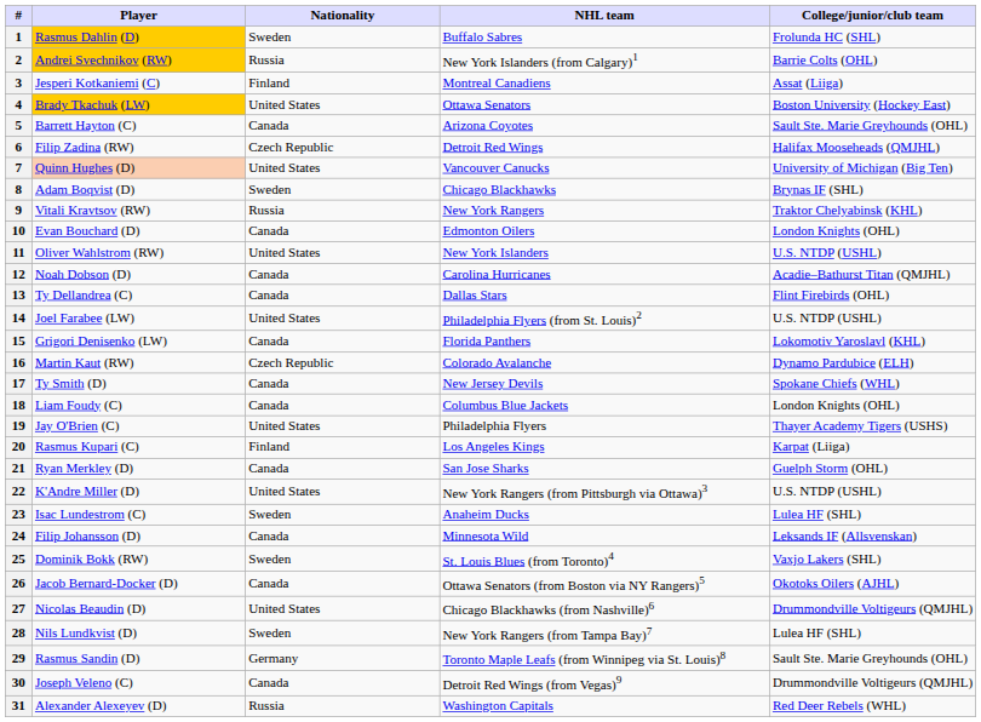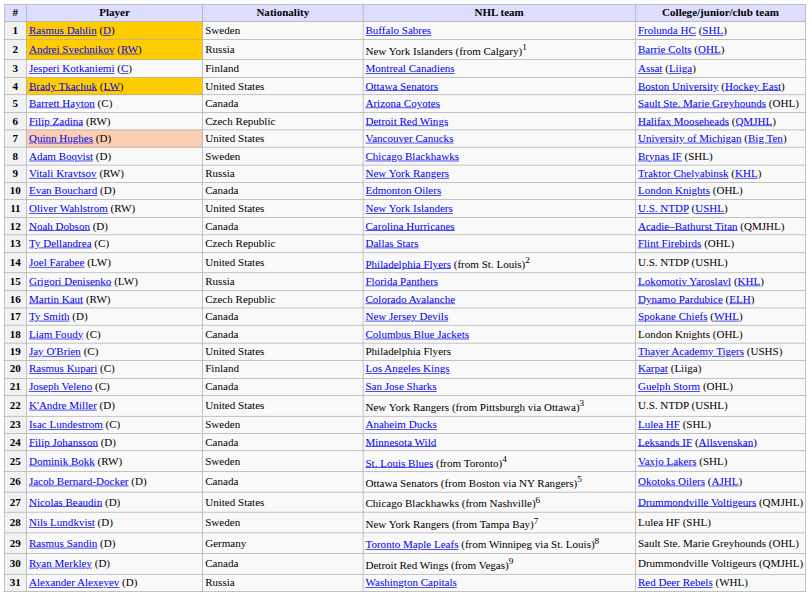 <table class="wikitable">
 <tr>
 <th style="background:#ddf; width:2.75%;">#</th>
 <th style="background:#ddf; width:22.0%;">Player</th>
 <th style="background:#ddf; width:20.0%;">Nationality</th>
 <th style="background:#ddf; width:34.0%;">NHL team</th>
 <th style="background:#ddf; width:100.0%;">College/junior/club team</th>
 </tr>
 <tr>
 <th>1</th>
 <td bgcolor="#FFCC00"><a href='#'>Rasmus Dahlin</a> (<a href='#'>D</a>)</td>
 <td> Sweden</td>
 <td><a href='#'>Buffalo Sabres</a></td>
 <td><a href='#'>Frolunda HC</a> (<a href='#'>SHL</a>)</td>
 </tr>
 <tr>
 <th>2</th>
 <td bgcolor="#FFCC00"><a href='#'>Andrei Svechnikov</a> (<a href='#'>RW</a>)</td>
 <td> Russia</td>
 <td>New York Islanders (from Calgary)<sup>1</sup></td>
 <td><a href='#'>Barrie Colts</a> (<a href='#'>OHL</a>)</td>
 </tr>
 <tr>
 <th>3</th>
 <td><a href='#'>Jesperi Kotkaniemi</a> (<a href='#'>C</a>)</td>
 <td> Finland</td>
 <td><a href='#'>Montreal Canadiens</a></td>
 <td><a href='#'>Assat</a> (<a href='#'>Liiga</a>)</td>
 </tr>
 <tr>
 <th>4</th>
 <td bgcolor="#FFCC00"><a href='#'>Brady Tkachuk</a> (<a href='#'>LW</a>)</td>
 <td> United States</td>
 <td><a href='#'>Ottawa Senators</a></td>
 <td><a href='#'>Boston University</a> (<a href='#'>Hockey East</a>)</td>
 </tr>
 <tr>
 <th>5</th>
 <td><a href='#'>Barrett Hayton</a> (C)</td>
 <td> Canada</td>
 <td><a href='#'>Arizona Coyotes</a></td>
 <td><a href='#'>Sault Ste. Marie Greyhounds</a> (OHL)</td>
 </tr>
 <tr>
 <th>6</th>
 <td><a href='#'>Filip Zadina</a> (RW)</td>
 <td> Czech Republic</td>
 <td><a href='#'>Detroit Red Wings</a></td>
 <td><a href='#'>Halifax Mooseheads</a> (<a href='#'>QMJHL</a>)</td>
 </tr>
 <tr>
 <th>7</th>
 <td bgcolor="#FBCEB1"><a href='#'>Quinn Hughes</a> (D)</td>
 <td> United States</td>
 <td><a href='#'>Vancouver Canucks</a></td>
 <td><a href='#'>University of Michigan</a> (<a href='#'>Big Ten</a>)</td>
 </tr>
 <tr>
 <th>8</th>
 <td><a href='#'>Adam Boqvist</a> (D)</td>
 <td> Sweden</td>
 <td><a href='#'>Chicago Blackhawks</a></td>
 <td><a href='#'>Brynas IF</a> (SHL)</td>
 </tr>
 <tr>
 <th>9</th>
 <td><a href='#'>Vitali Kravtsov</a> (RW)</td>
 <td> Russia</td>
 <td><a href='#'>New York Rangers</a></td>
 <td><a href='#'>Traktor Chelyabinsk</a> (<a href='#'>KHL</a>)</td>
 </tr>
 <tr>
 <th>10</th>
 <td><a href='#'>Evan Bouchard</a> (D)</td>
 <td> Canada</td>
 <td><a href='#'>Edmonton Oilers</a></td>
 <td><a href='#'>London Knights</a> (OHL)</td>
 </tr>
 <tr>
 <th>11</th>
 <td><a href='#'>Oliver Wahlstrom</a> (RW)</td>
 <td> United States</td>
 <td><a href='#'>New York Islanders</a></td>
 <td><a href='#'>U.S. NTDP</a> (<a href='#'>USHL</a>)</td>
 </tr>
 <tr>
 <th>12</th>
 <td><a href='#'>Noah Dobson</a> (D)</td>
 <td> Canada</td>
 <td><a href='#'>Carolina Hurricanes</a></td>
 <td><a href='#'>Acadie–Bathurst Titan</a> (QMJHL)</td>
 </tr>
 <tr>
 <th>13</th>
 <td><a href='#'>Ty Dellandrea</a> (C)</td>
-<td> Canada</td>
+<td> Czech Republic</td>
 <td><a href='#'>Dallas Stars</a></td>
 <td><a href='#'>Flint Firebirds</a> (OHL)</td>
 </tr>
 <tr>
 <th>14</th>
 <td><a href='#'>Joel Farabee</a> (LW)</td>
 <td> United States</td>
 <td><a href='#'>Philadelphia Flyers</a> (from St. Louis)<sup>2</sup></td>
 <td>U.S. NTDP (USHL)</td>
 </tr>
 <tr>
 <th>15</th>
 <td><a href='#'>Grigori Denisenko</a> (LW)</td>
-<td> Canada</td>
+<td> Russia</td>
 <td><a href='#'>Florida Panthers</a></td>
 <td><a href='#'>Lokomotiv Yaroslavl</a> (<a href='#'>KHL</a>)</td>
 </tr>
 <tr>
 <th>16</th>
 <td><a href='#'>Martin Kaut</a> (RW)</td>
 <td> Czech Republic</td>
 <td><a href='#'>Colorado Avalanche</a></td>
 <td><a href='#'>Dynamo Pardubice</a> (<a href='#'>ELH</a>)</td>
 </tr>
 <tr>
 <th>17</th>
 <td><a href='#'>Ty Smith</a> (D)</td>
 <td> Canada</td>
 <td><a href='#'>New Jersey Devils</a></td>
 <td><a href='#'>Spokane Chiefs</a> (<a href='#'>WHL</a>)</td>
 </tr>
 <tr>
 <th>18</th>
 <td><a href='#'>Liam Foudy</a> (C)</td>
 <td> Canada</td>
 <td><a href='#'>Columbus Blue Jackets</a></td>
 <td>London Knights (OHL)</td>
 </tr>
 <tr>
 <th>19</th>
 <td><a href='#'>Jay O'Brien</a> (C)</td>
 <td> United States</td>
 <td>Philadelphia Flyers</td>
 <td><a href='#'>Thayer Academy Tigers</a> (USHS)</td>
 </tr>
 <tr>
 <th>20</th>
 <td><a href='#'>Rasmus Kupari</a> (C)</td>
 <td> Finland</td>
 <td><a href='#'>Los Angeles Kings</a></td>
 <td><a href='#'>Karpat</a> (Liiga)</td>
 </tr>
 <tr>
 <th>21</th>
-<td><a href='#'>Ryan Merkley</a> (D)</td>
+<td><a href='#'>Joseph Veleno</a> (C)</td>
 <td> Canada</td>
 <td><a href='#'>San Jose Sharks</a></td>
 <td><a href='#'>Guelph Storm</a> (OHL)</td>
 </tr>
 <tr>
 <th>22</th>
 <td><a href='#'>K'Andre Miller</a> (D)</td>
 <td> United States</td>
 <td>New York Rangers (from Pittsburgh via Ottawa)<sup>3</sup></td>
 <td>U.S. NTDP (USHL)</td>
 </tr>
 <tr>
 <th>23</th>
 <td><a href='#'>Isac Lundestrom</a> (C)</td>
 <td> Sweden</td>
 <td><a href='#'>Anaheim Ducks</a></td>
 <td><a href='#'>Lulea HF</a> (SHL)</td>
 </tr>
 <tr>
 <th>24</th>
 <td><a href='#'>Filip Johansson</a> (D)</td>
 <td> Canada</td>
 <td><a href='#'>Minnesota Wild</a></td>
 <td><a href='#'>Leksands IF</a> (<a href='#'>Allsvenskan</a>)</td>
 </tr>
 <tr>
 <th>25</th>
 <td><a href='#'>Dominik Bokk</a> (RW)</td>
 <td> Sweden</td>
 <td><a href='#'>St. Louis Blues</a> (from Toronto)<sup>4</sup></td>
 <td><a href='#'>Vaxjo Lakers</a> (SHL)</td>
 </tr>
 <tr>
 <th>26</th>
 <td><a href='#'>Jacob Bernard-Docker</a> (D)</td>
 <td> Canada</td>
 <td>Ottawa Senators (from Boston via NY Rangers)<sup>5</sup></td>
 <td><a href='#'>Okotoks Oilers</a> (<a href='#'>AJHL</a>)</td>
 </tr>
 <tr>
 <th>27</th>
 <td><a href='#'>Nicolas Beaudin</a> (D)</td>
 <td> United States</td>
 <td>Chicago Blackhawks (from Nashville)<sup>6</sup></td>
 <td><a href='#'>Drummondville Voltigeurs</a> (QMJHL)</td>
 </tr>
 <tr>
 <th>28</th>
 <td><a href='#'>Nils Lundkvist</a> (D)</td>
 <td> Sweden</td>
 <td>New York Rangers (from Tampa Bay)<sup>7</sup></td>
 <td>Lulea HF (SHL)</td>
 </tr>
 <tr>
 <th>29</th>
 <td><a href='#'>Rasmus Sandin</a> (D)</td>
 <td> Germany</td>
 <td><a href='#'>Toronto Maple Leafs</a> (from Winnipeg via St. Louis)<sup>8</sup></td>
 <td>Sault Ste. Marie Greyhounds (OHL)</td>
 </tr>
 <tr>
 <th>30</th>
-<td><a href='#'>Joseph Veleno</a> (C)</td>
+<td><a href='#'>Ryan Merkley</a> (D)</td>
 <td> Canada</td>
 <td>Detroit Red Wings (from Vegas)<sup>9</sup></td>
 <td>Drummondville Voltigeurs (QMJHL)</td>
 </tr>
 <tr>
 <th>31</th>
 <td><a href='#'>Alexander Alexeyev</a> (D)</td>
 <td> Russia</td>
 <td><a href='#'>Washington Capitals</a></td>
 <td><a href='#'>Red Deer Rebels</a> (WHL)</td>
 </tr>
 </table>
